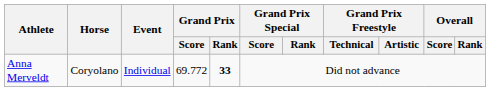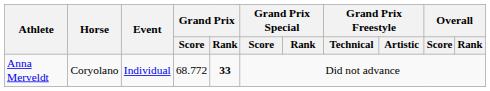 <table class=wikitable style="font-size:90%;">
 <tr>
 <th rowspan="2">Athlete</th>
 <th rowspan="2">Horse</th>
 <th rowspan="2">Event</th>
 <th colspan="2">Grand Prix</th>
 <th colspan="2">Grand Prix Special</th>
 <th colspan="2">Grand Prix Freestyle</th>
 <th colspan="2">Overall</th>
 </tr>
 <tr style="font-size:95%">
 <th>Score</th>
 <th>Rank</th>
 <th>Score</th>
 <th>Rank</th>
 <th>Technical</th>
 <th>Artistic</th>
 <th>Score</th>
 <th>Rank</th>
 </tr>
 <tr align=center>
 <td align=left><a href='#'>Anna Merveldt</a></td>
 <td align=left>Coryolano</td>
 <td align=left><a href='#'>Individual</a></td>
-<td>69.772</td>
+<td>68.772</td>
 <td><strong>33</strong></td>
 <td colspan=6>Did not advance</td>
 </tr>
 </table>
